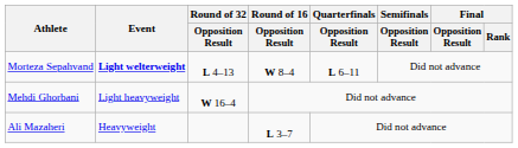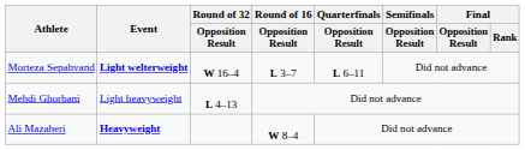 <table class="wikitable" border="1" style="font-size:90%">
 <tr>
 <th rowspan="2">Athlete</th>
 <th rowspan="2">Event</th>
 <th>Round of 32</th>
 <th>Round of 16</th>
 <th>Quarterfinals</th>
 <th>Semifinals</th>
 <th colspan=2>Final</th>
 </tr>
 <tr style="font-size:95%">
 <th>Opposition<br>Result</th>
 <th>Opposition<br>Result</th>
 <th>Opposition<br>Result</th>
 <th>Opposition<br>Result</th>
 <th>Opposition<br>Result</th>
 <th>Rank</th>
 </tr>
 <tr align=center>
 <td align=left><a href='#'>Morteza Sepahvand</a></td>
 <td align=left><strong><a href='#'>Light welterweight</a></strong></td>
-<td><br><strong>L</strong> 4–13</td>
-<td><br><strong>W</strong> 8–4</td>
+<td><br><strong>W</strong> 16–4</td>
+<td><br><strong>L</strong> 3–7</td>
 <td><br><strong>L</strong> 6–11</td>
 <td colspan=3>Did not advance</td>
 </tr>
 <tr align=center>
 <td align=left><a href='#'>Mehdi Ghorbani</a></td>
 <td align=left><a href='#'>Light heavyweight</a></td>
-<td><br><strong>W</strong> 16–4</td>
+<td><br><strong>L</strong> 4–13</td>
 <td colspan=5>Did not advance</td>
 </tr>
 <tr align=center>
 <td align=left><a href='#'>Ali Mazaheri</a></td>
-<td align=left><a href='#'>Heavyweight</a></td>
+<td align=left><strong><a href='#'>Heavyweight</a></strong></td>
 <td></td>
-<td><br><strong>L</strong> 3–7</td>
+<td><br><strong>W</strong> 8–4</td>
 <td colspan=4>Did not advance</td>
 </tr>
 </table>
